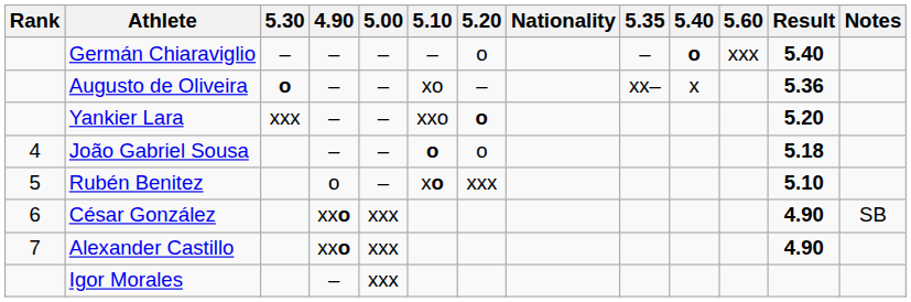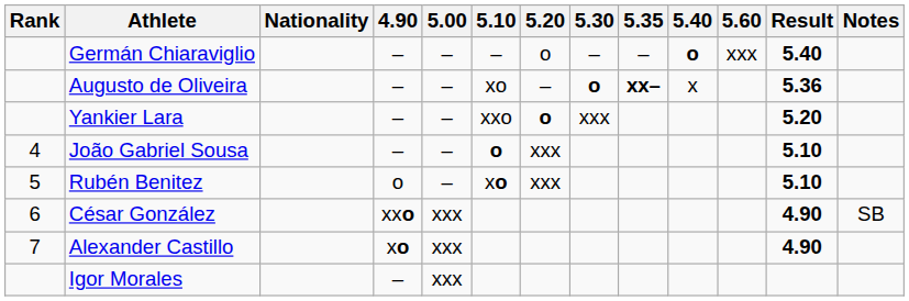 <table class="wikitable sortable" style="text-align:center">
 <tr>
 <th>Rank</th>
 <th>Athlete</th>
-<th>5.30</th>
+<th>Nationality</th>
 <th>4.90</th>
 <th>5.00</th>
 <th>5.10</th>
 <th>5.20</th>
-<th>Nationality</th>
+<th>5.30</th>
 <th>5.35</th>
 <th>5.40</th>
 <th>5.60</th>
 <th>Result</th>
 <th>Notes</th>
 </tr>
 <tr>
 <td></td>
 <td align="left"><a href='#'>Germán Chiaraviglio</a></td>
-<td>–</td>
+<td align=left></td>
 <td>–</td>
 <td>–</td>
 <td>–</td>
 <td>o</td>
-<td align=left></td>
+<td>–</td>
 <td>–</td>
 <td><strong>o</strong></td>
 <td>xxx</td>
 <td><strong>5.40</strong></td>
 <td></td>
 </tr>
 <tr>
 <td></td>
 <td align="left"><a href='#'>Augusto de Oliveira</a></td>
-<td><strong>o</strong></td>
+<td align=left></td>
 <td>–</td>
 <td>–</td>
 <td>xo</td>
 <td>–</td>
-<td align=left></td>
-<td>xx–</td>
+<td><strong>o</strong></td>
+<td><strong>xx–</strong></td>
 <td>x</td>
 <td></td>
 <td><strong>5.36</strong></td>
 <td></td>
 </tr>
 <tr>
 <td></td>
 <td align="left"><a href='#'>Yankier Lara</a></td>
-<td>xxx</td>
+<td align=left></td>
 <td>–</td>
 <td>–</td>
 <td>xxo</td>
 <td><strong>o</strong></td>
-<td align=left></td>
+<td>xxx</td>
 <td></td>
 <td></td>
 <td></td>
 <td><strong>5.20</strong></td>
 <td></td>
 </tr>
 <tr>
 <td>4</td>
 <td align="left"><a href='#'>João Gabriel Sousa</a></td>
-<td></td>
+<td align=left></td>
 <td>–</td>
 <td>–</td>
 <td><strong>o</strong></td>
-<td>o</td>
-<td align=left></td>
+<td>xxx</td>
 <td></td>
 <td></td>
 <td></td>
-<td><strong>5.18</strong></td>
+<td></td>
+<td><strong>5.10</strong></td>
 <td></td>
 </tr>
 <tr>
 <td>5</td>
 <td align="left"><a href='#'>Rubén Benitez</a></td>
-<td></td>
+<td align=left></td>
 <td>o</td>
 <td>–</td>
 <td>x<strong>o</strong></td>
 <td>xxx</td>
-<td align=left></td>
+<td></td>
 <td></td>
 <td></td>
 <td></td>
 <td><strong>5.10</strong></td>
 <td></td>
 </tr>
 <tr>
 <td>6</td>
 <td align="left"><a href='#'>César González</a></td>
-<td></td>
+<td align=left></td>
 <td>xx<strong>o</strong></td>
 <td>xxx</td>
 <td></td>
 <td></td>
-<td align=left></td>
+<td></td>
 <td></td>
 <td></td>
 <td></td>
 <td><strong>4.90</strong></td>
 <td>SB</td>
 </tr>
 <tr>
 <td>7</td>
 <td align="left"><a href='#'>Alexander Castillo</a></td>
-<td></td>
-<td>xx<strong>o</strong></td>
+<td align=left></td>
+<td>x<strong>o</strong></td>
 <td>xxx</td>
 <td></td>
 <td></td>
-<td align=left></td>
+<td></td>
 <td></td>
 <td></td>
 <td></td>
 <td><strong>4.90</strong></td>
 <td></td>
 </tr>
 <tr>
 <td></td>
 <td align="left"><a href='#'>Igor Morales</a></td>
-<td></td>
+<td align=left></td>
 <td>–</td>
 <td>xxx</td>
 <td></td>
 <td></td>
-<td align=left></td>
+<td></td>
 <td></td>
 <td></td>
 <td></td>
 <td><strong></strong></td>
 <td></td>
 </tr>
 </table>
